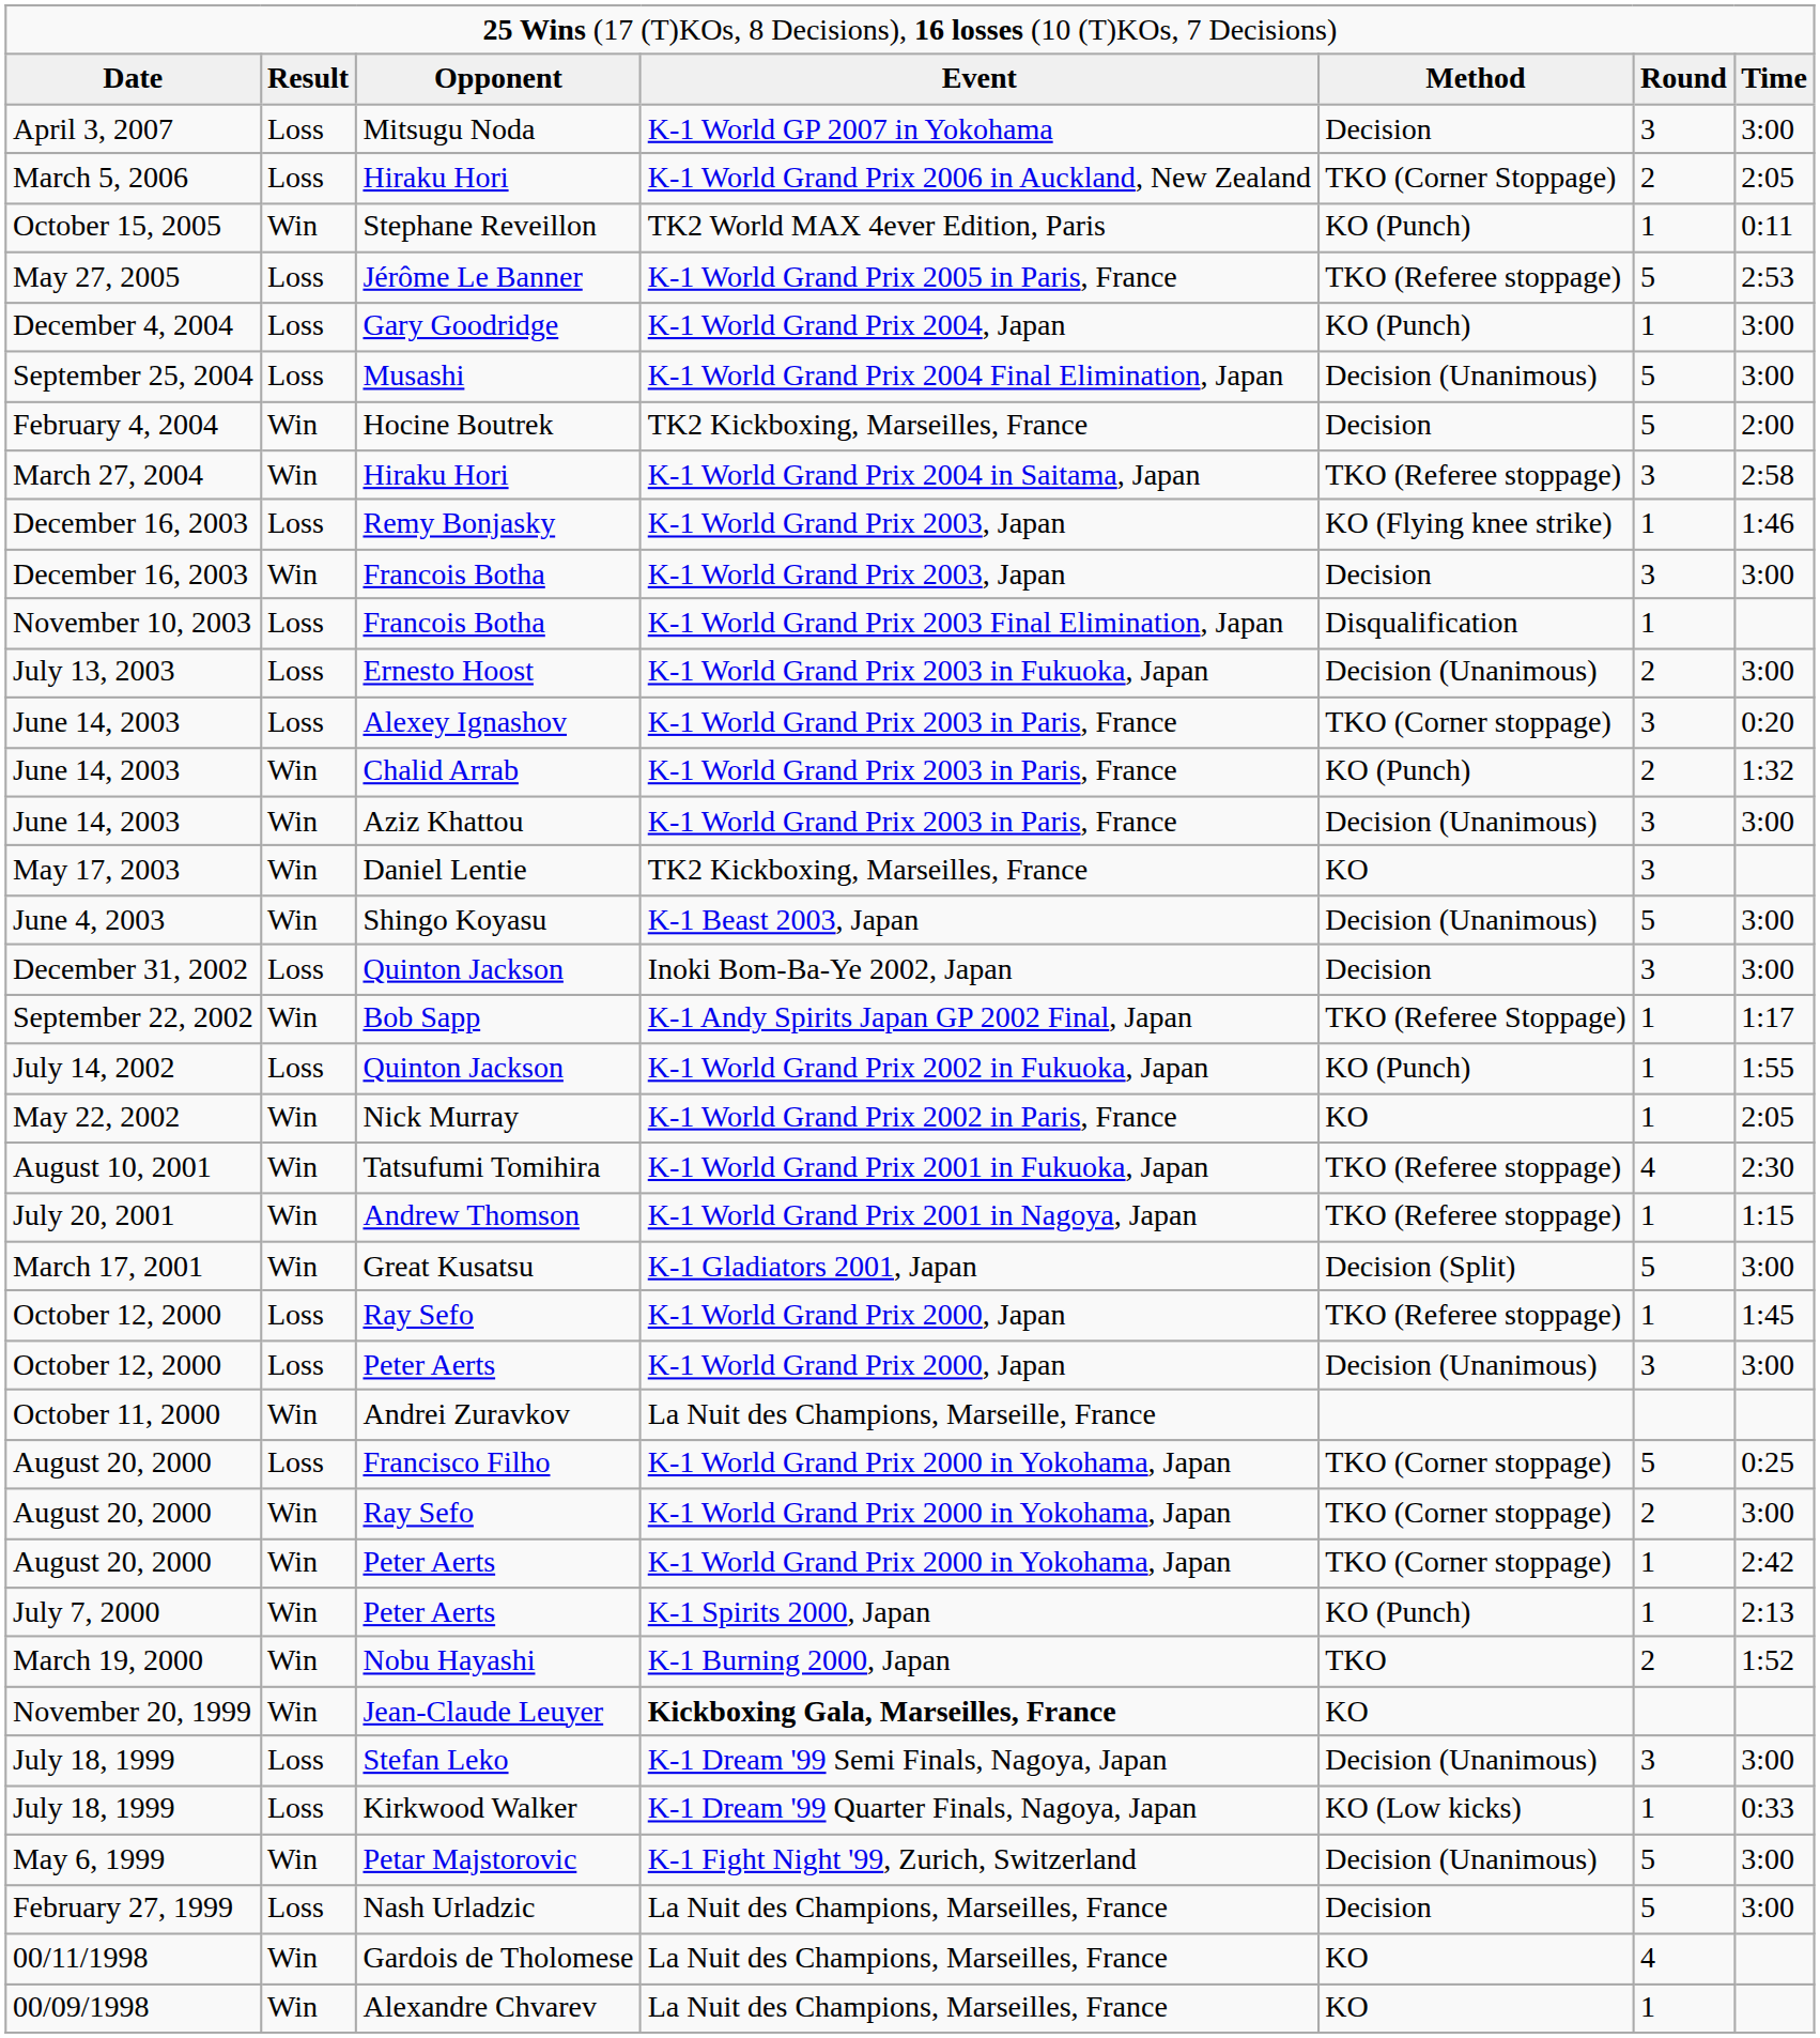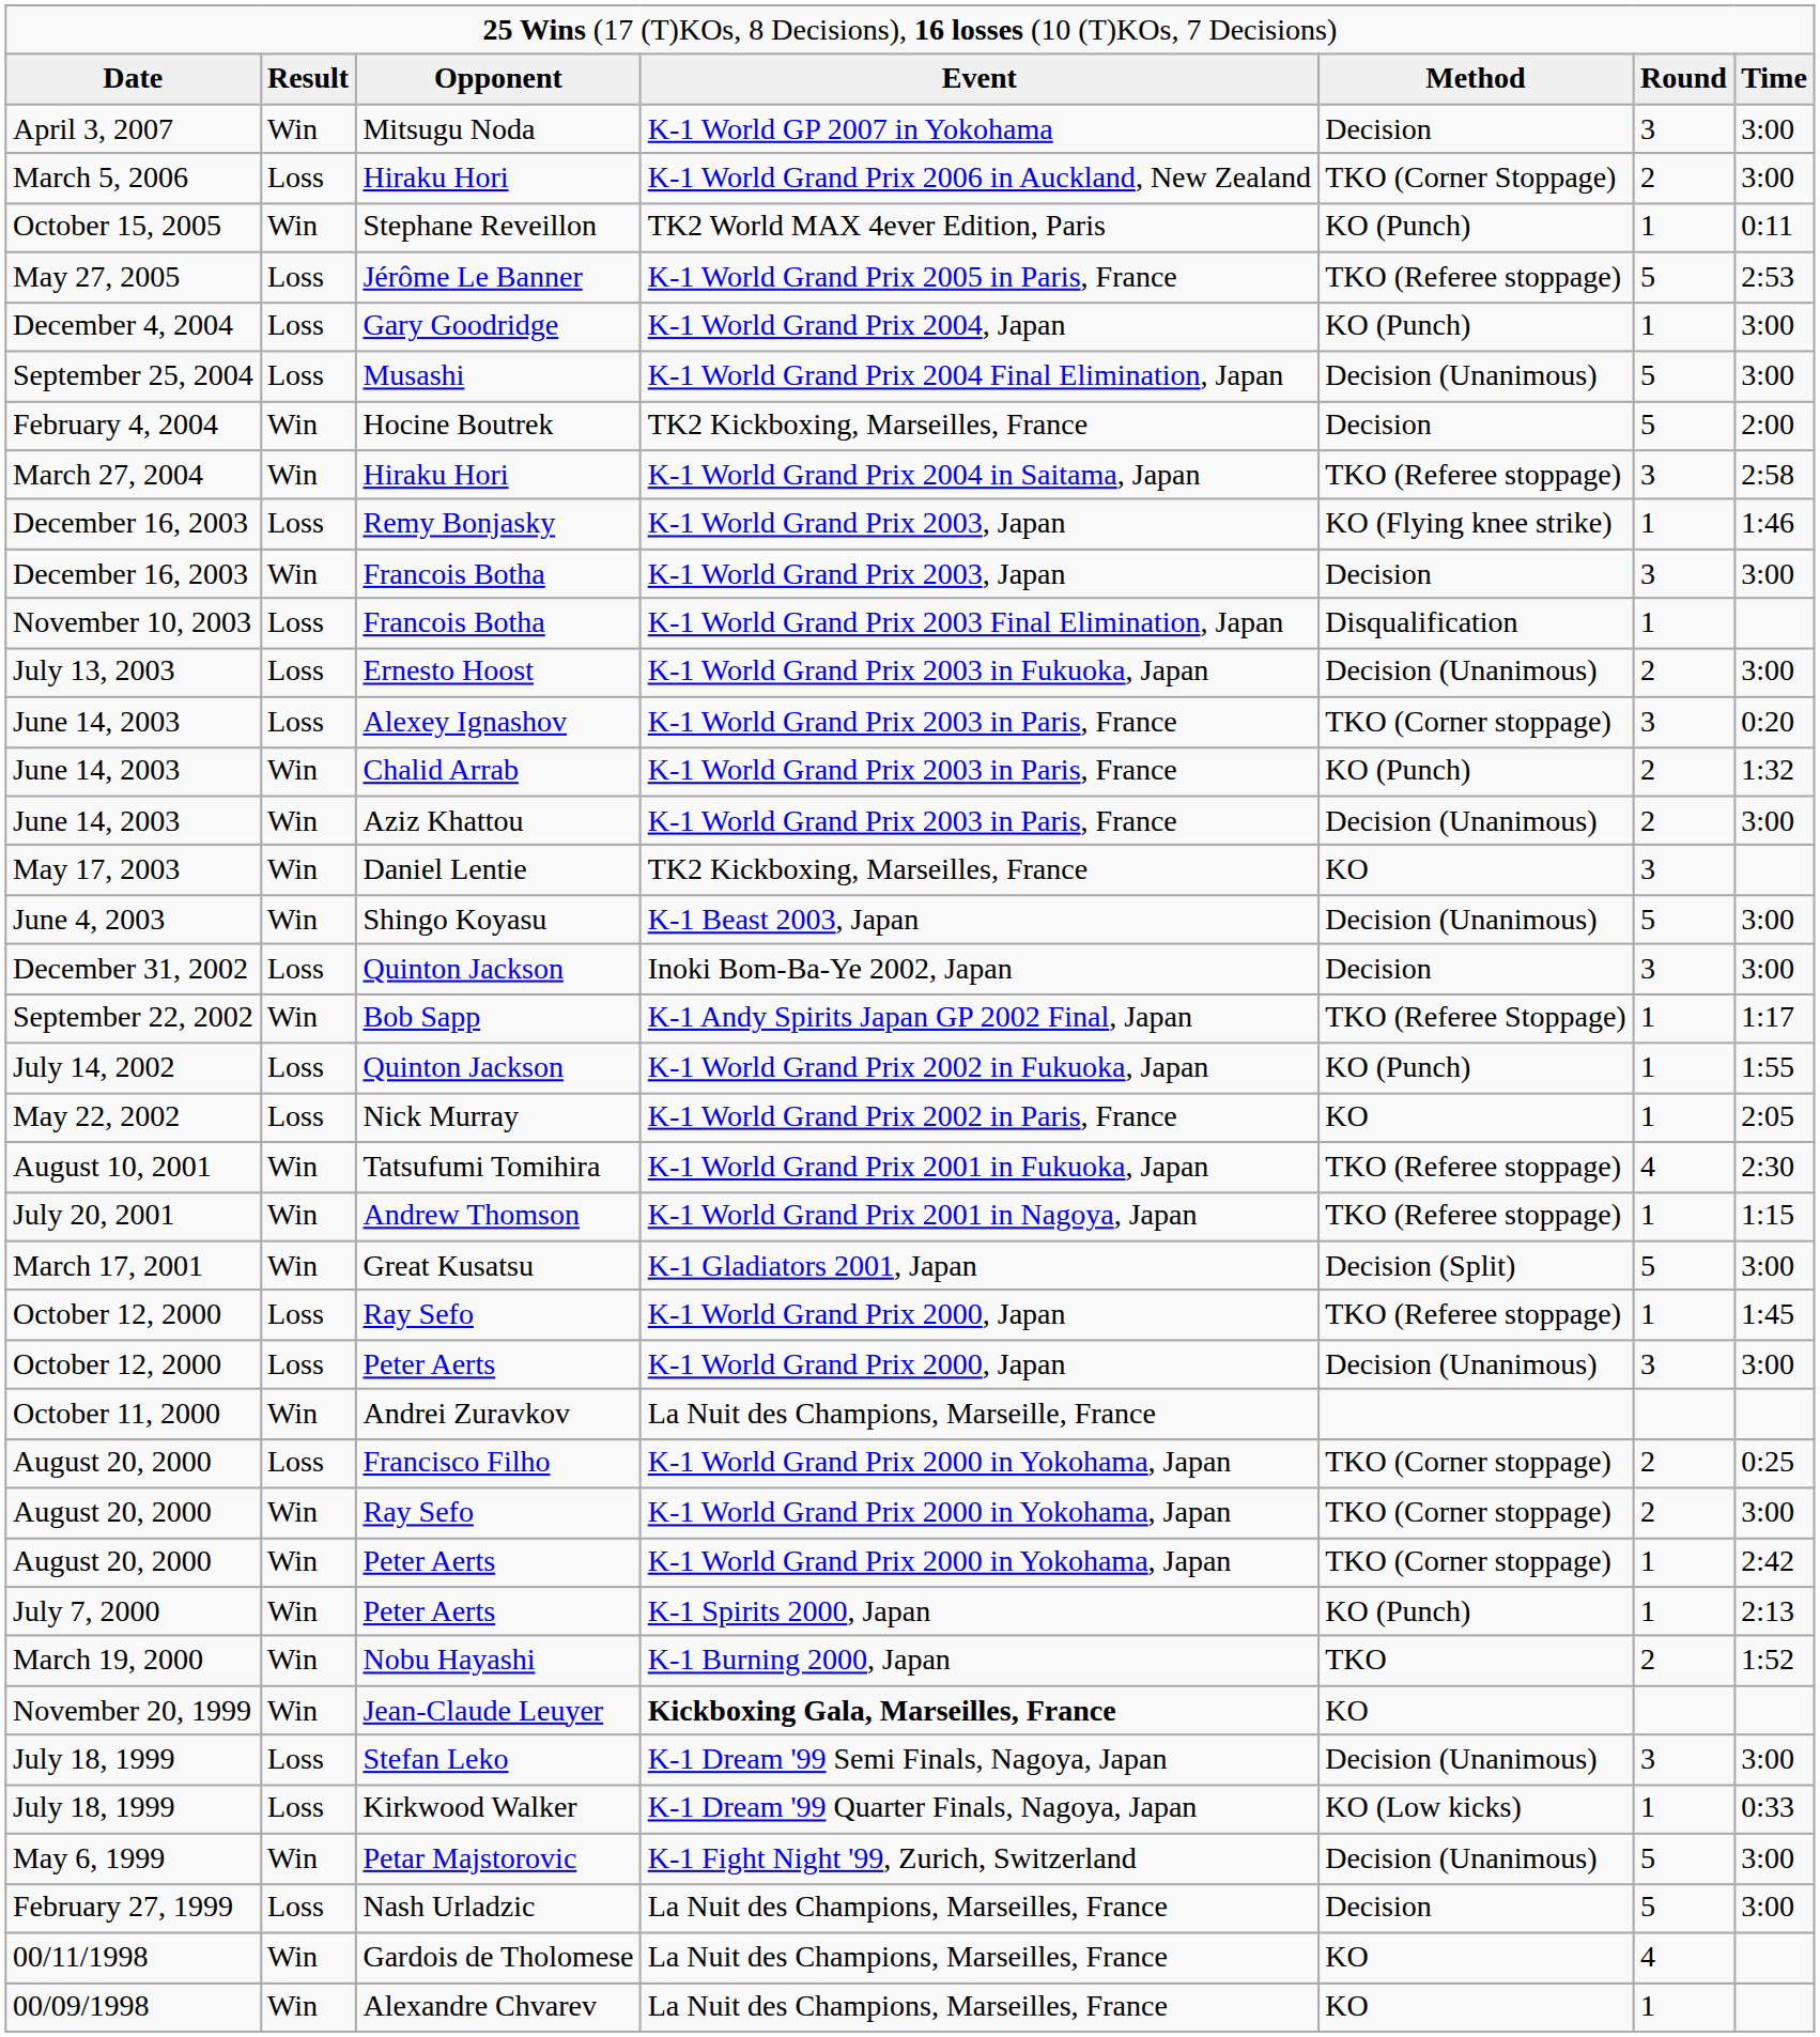 <table class="wikitable" style="margin:0.5em auto; font-size:85%">
 <tr>
 <td style="text-align: center" colspan=8><strong>25 Wins</strong> (17 (T)KOs, 8 Decisions), <strong>16 losses</strong> (10 (T)KOs, 7 Decisions)</td>
 </tr>
 <tr>
 <td align="center" style="border-style: none none solid solid; background: #f0f0f0"><strong>Date</strong></td>
 <td align="center" style="border-style: none none solid solid; background: #f0f0f0"><strong>Result</strong></td>
 <td align="center" style="border-style: none none solid solid; background: #f0f0f0"><strong>Opponent</strong></td>
 <td align="center" style="border-style: none none solid solid; background: #f0f0f0"><strong>Event</strong></td>
 <td align="center" style="border-style: none none solid solid; background: #f0f0f0"><strong>Method</strong></td>
 <td align="center" style="border-style: none none solid solid; background: #f0f0f0"><strong>Round</strong></td>
 <td align="center" style="border-style: none none solid solid; background: #f0f0f0"><strong>Time</strong></td>
 </tr>
 <tr>
 <td>April 3, 2007</td>
-<td>Loss</td>
+<td>Win</td>
 <td> Mitsugu Noda</td>
 <td><a href='#'>K-1 World GP 2007 in Yokohama</a></td>
 <td>Decision</td>
 <td>3</td>
 <td>3:00</td>
 </tr>
 <tr>
 <td>March 5, 2006</td>
 <td>Loss</td>
 <td> <a href='#'>Hiraku Hori</a></td>
 <td><a href='#'>K-1 World Grand Prix 2006 in Auckland</a>, New Zealand</td>
 <td>TKO (Corner Stoppage)</td>
 <td>2</td>
-<td>2:05</td>
+<td>3:00</td>
 </tr>
 <tr>
 <td>October 15, 2005</td>
 <td>Win</td>
 <td> Stephane Reveillon</td>
 <td>TK2 World MAX 4ever Edition, Paris</td>
 <td>KO (Punch)</td>
 <td>1</td>
 <td>0:11</td>
 </tr>
 <tr>
 <td>May 27, 2005</td>
 <td>Loss</td>
 <td> <a href='#'>Jérôme Le Banner</a></td>
 <td><a href='#'>K-1 World Grand Prix 2005 in Paris</a>, France</td>
 <td>TKO (Referee stoppage)</td>
 <td>5</td>
 <td>2:53</td>
 </tr>
 <tr>
 <td>December 4, 2004</td>
 <td>Loss</td>
 <td> <a href='#'>Gary Goodridge</a></td>
 <td><a href='#'>K-1 World Grand Prix 2004</a>, Japan</td>
 <td>KO (Punch)</td>
 <td>1</td>
 <td>3:00</td>
 </tr>
 <tr>
 <td>September 25, 2004</td>
 <td>Loss</td>
 <td> <a href='#'>Musashi</a></td>
 <td><a href='#'>K-1 World Grand Prix 2004 Final Elimination</a>, Japan</td>
 <td>Decision (Unanimous)</td>
 <td>5</td>
 <td>3:00</td>
 </tr>
 <tr>
 <td>February 4, 2004</td>
 <td>Win</td>
 <td> Hocine Boutrek</td>
 <td>TK2 Kickboxing, Marseilles, France</td>
 <td>Decision</td>
 <td>5</td>
 <td>2:00</td>
 </tr>
 <tr>
 <td>March 27, 2004</td>
 <td>Win</td>
 <td> <a href='#'>Hiraku Hori</a></td>
 <td><a href='#'>K-1 World Grand Prix 2004 in Saitama</a>, Japan</td>
 <td>TKO (Referee stoppage)</td>
 <td>3</td>
 <td>2:58</td>
 </tr>
 <tr>
 <td>December 16, 2003</td>
 <td>Loss</td>
 <td> <a href='#'>Remy Bonjasky</a></td>
 <td><a href='#'>K-1 World Grand Prix 2003</a>, Japan</td>
 <td>KO (Flying knee strike)</td>
 <td>1</td>
 <td>1:46</td>
 </tr>
 <tr>
 <td>December 16, 2003</td>
 <td>Win</td>
 <td> <a href='#'>Francois Botha</a></td>
 <td><a href='#'>K-1 World Grand Prix 2003</a>, Japan</td>
 <td>Decision</td>
 <td>3</td>
 <td>3:00</td>
 </tr>
 <tr>
 <td>November 10, 2003</td>
 <td>Loss</td>
 <td> <a href='#'>Francois Botha</a></td>
 <td><a href='#'>K-1 World Grand Prix 2003 Final Elimination</a>, Japan</td>
 <td>Disqualification</td>
 <td>1</td>
 <td></td>
 </tr>
 <tr>
 <td>July 13, 2003</td>
 <td>Loss</td>
 <td> <a href='#'>Ernesto Hoost</a></td>
 <td><a href='#'>K-1 World Grand Prix 2003 in Fukuoka</a>, Japan</td>
 <td>Decision (Unanimous)</td>
 <td>2</td>
 <td>3:00</td>
 </tr>
 <tr>
 <td>June 14, 2003</td>
 <td>Loss</td>
 <td> <a href='#'>Alexey Ignashov</a></td>
 <td><a href='#'>K-1 World Grand Prix 2003 in Paris</a>, France</td>
 <td>TKO (Corner stoppage)</td>
 <td>3</td>
 <td>0:20</td>
 </tr>
 <tr>
 <td>June 14, 2003</td>
 <td>Win</td>
 <td> <a href='#'>Chalid Arrab</a></td>
 <td><a href='#'>K-1 World Grand Prix 2003 in Paris</a>, France</td>
 <td>KO (Punch)</td>
 <td>2</td>
 <td>1:32</td>
 </tr>
 <tr>
 <td>June 14, 2003</td>
 <td>Win</td>
 <td> Aziz Khattou</td>
 <td><a href='#'>K-1 World Grand Prix 2003 in Paris</a>, France</td>
 <td>Decision (Unanimous)</td>
-<td>3</td>
+<td>2</td>
 <td>3:00</td>
 </tr>
 <tr>
 <td>May 17, 2003</td>
 <td>Win</td>
 <td> Daniel Lentie</td>
 <td>TK2 Kickboxing, Marseilles, France</td>
 <td>KO</td>
 <td>3</td>
 <td></td>
 </tr>
 <tr>
 <td>June 4, 2003</td>
 <td>Win</td>
 <td> Shingo Koyasu</td>
 <td><a href='#'>K-1 Beast 2003</a>, Japan</td>
 <td>Decision (Unanimous)</td>
 <td>5</td>
 <td>3:00</td>
 </tr>
 <tr>
 <td>December 31, 2002</td>
 <td>Loss</td>
 <td> <a href='#'>Quinton Jackson</a></td>
 <td>Inoki Bom-Ba-Ye 2002, Japan</td>
 <td>Decision</td>
 <td>3</td>
 <td>3:00</td>
 </tr>
 <tr>
 <td>September 22, 2002</td>
 <td>Win</td>
 <td> <a href='#'>Bob Sapp</a></td>
 <td><a href='#'>K-1 Andy Spirits Japan GP 2002 Final</a>, Japan</td>
 <td>TKO (Referee Stoppage)</td>
 <td>1</td>
 <td>1:17</td>
 </tr>
 <tr>
 <td>July 14, 2002</td>
 <td>Loss</td>
 <td> <a href='#'>Quinton Jackson</a></td>
 <td><a href='#'>K-1 World Grand Prix 2002 in Fukuoka</a>, Japan</td>
 <td>KO (Punch)</td>
 <td>1</td>
 <td>1:55</td>
 </tr>
 <tr>
 <td>May 22, 2002</td>
-<td>Win</td>
+<td>Loss</td>
 <td> Nick Murray</td>
 <td><a href='#'>K-1 World Grand Prix 2002 in Paris</a>, France</td>
 <td>KO</td>
 <td>1</td>
 <td>2:05</td>
 </tr>
 <tr>
 <td>August 10, 2001</td>
 <td>Win</td>
 <td> Tatsufumi Tomihira</td>
 <td><a href='#'>K-1 World Grand Prix 2001 in Fukuoka</a>, Japan</td>
 <td>TKO (Referee stoppage)</td>
 <td>4</td>
 <td>2:30</td>
 </tr>
 <tr>
 <td>July 20, 2001</td>
 <td>Win</td>
 <td> <a href='#'>Andrew Thomson</a></td>
 <td><a href='#'>K-1 World Grand Prix 2001 in Nagoya</a>, Japan</td>
 <td>TKO (Referee stoppage)</td>
 <td>1</td>
 <td>1:15</td>
 </tr>
 <tr>
 <td>March 17, 2001</td>
 <td>Win</td>
 <td> Great Kusatsu</td>
 <td><a href='#'>K-1 Gladiators 2001</a>, Japan</td>
 <td>Decision (Split)</td>
 <td>5</td>
 <td>3:00</td>
 </tr>
 <tr>
 <td>October 12, 2000</td>
 <td>Loss</td>
 <td> <a href='#'>Ray Sefo</a></td>
 <td><a href='#'>K-1 World Grand Prix 2000</a>, Japan</td>
 <td>TKO (Referee stoppage)</td>
 <td>1</td>
 <td>1:45</td>
 </tr>
 <tr>
 <td>October 12, 2000</td>
 <td>Loss</td>
 <td> <a href='#'>Peter Aerts</a></td>
 <td><a href='#'>K-1 World Grand Prix 2000</a>, Japan</td>
 <td>Decision (Unanimous)</td>
 <td>3</td>
 <td>3:00</td>
 </tr>
 <tr>
 <td>October 11, 2000</td>
 <td>Win</td>
 <td> Andrei Zuravkov</td>
 <td>La Nuit des Champions, Marseille, France</td>
 <td></td>
 <td></td>
 <td></td>
 </tr>
 <tr>
 <td>August 20, 2000</td>
 <td>Loss</td>
 <td> <a href='#'>Francisco Filho</a></td>
 <td><a href='#'>K-1 World Grand Prix 2000 in Yokohama</a>, Japan</td>
 <td>TKO (Corner stoppage)</td>
-<td>5</td>
+<td>2</td>
 <td>0:25</td>
 </tr>
 <tr>
 <td>August 20, 2000</td>
 <td>Win</td>
 <td> <a href='#'>Ray Sefo</a></td>
 <td><a href='#'>K-1 World Grand Prix 2000 in Yokohama</a>, Japan</td>
 <td>TKO (Corner stoppage)</td>
 <td>2</td>
 <td>3:00</td>
 </tr>
 <tr>
 <td>August 20, 2000</td>
 <td>Win</td>
 <td> <a href='#'>Peter Aerts</a></td>
 <td><a href='#'>K-1 World Grand Prix 2000 in Yokohama</a>, Japan</td>
 <td>TKO (Corner stoppage)</td>
 <td>1</td>
 <td>2:42</td>
 </tr>
 <tr>
 <td>July 7, 2000</td>
 <td>Win</td>
 <td> <a href='#'>Peter Aerts</a></td>
 <td><a href='#'>K-1 Spirits 2000</a>, Japan</td>
 <td>KO (Punch)</td>
 <td>1</td>
 <td>2:13</td>
 </tr>
 <tr>
 <td>March 19, 2000</td>
 <td>Win</td>
 <td> <a href='#'>Nobu Hayashi</a></td>
 <td><a href='#'>K-1 Burning 2000</a>, Japan</td>
 <td>TKO</td>
 <td>2</td>
 <td>1:52</td>
 </tr>
 <tr>
 <td>November 20, 1999</td>
 <td>Win</td>
 <td> <a href='#'>Jean-Claude Leuyer</a></td>
 <td><strong>Kickboxing Gala, Marseilles, France</strong></td>
 <td>KO</td>
 <td></td>
 <td></td>
 </tr>
 <tr>
 <td>July 18, 1999</td>
 <td>Loss</td>
 <td> <a href='#'>Stefan Leko</a></td>
 <td><a href='#'>K-1 Dream '99</a> Semi Finals, Nagoya, Japan</td>
 <td>Decision (Unanimous)</td>
 <td>3</td>
 <td>3:00</td>
 </tr>
 <tr>
 <td>July 18, 1999</td>
 <td>Loss</td>
 <td> Kirkwood Walker</td>
 <td><a href='#'>K-1 Dream '99</a> Quarter Finals, Nagoya, Japan</td>
 <td>KO (Low kicks)</td>
 <td>1</td>
 <td>0:33</td>
 </tr>
 <tr>
 <td>May 6, 1999</td>
 <td>Win</td>
 <td> <a href='#'>Petar Majstorovic</a></td>
 <td><a href='#'>K-1 Fight Night '99</a>, Zurich, Switzerland</td>
 <td>Decision (Unanimous)</td>
 <td>5</td>
 <td>3:00</td>
 </tr>
 <tr>
 <td>February 27, 1999</td>
 <td>Loss</td>
 <td> Nash Urladzic</td>
 <td>La Nuit des Champions, Marseilles, France</td>
 <td>Decision</td>
 <td>5</td>
 <td>3:00</td>
 </tr>
 <tr>
 <td>00/11/1998</td>
 <td>Win</td>
 <td> Gardois de Tholomese</td>
 <td>La Nuit des Champions, Marseilles, France</td>
 <td>KO</td>
 <td>4</td>
 <td></td>
 </tr>
 <tr>
 <td>00/09/1998</td>
 <td>Win</td>
 <td> Alexandre Chvarev</td>
 <td>La Nuit des Champions, Marseilles, France</td>
 <td>KO</td>
 <td>1</td>
 <td></td>
 </tr>
 <tr>
 </tr>
 </table>
